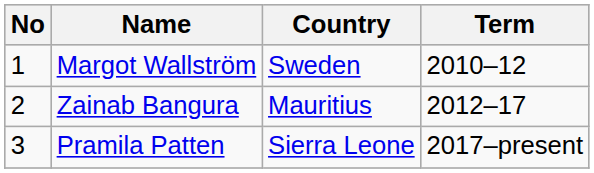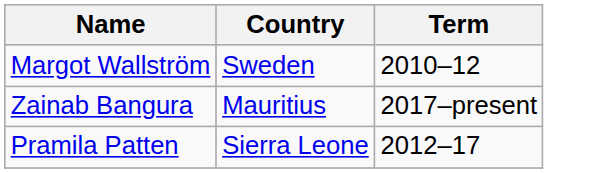 <table class="wikitable">
 <tr>
-<th>No</th>
 <th>Name</th>
 <th>Country</th>
 <th>Term</th>
 </tr>
 <tr>
-<td>1</td>
 <td><a href='#'>Margot Wallström</a></td>
 <td> <a href='#'>Sweden</a></td>
 <td>2010–12</td>
 </tr>
 <tr>
-<td>2</td>
 <td><a href='#'>Zainab Bangura</a></td>
 <td> <a href='#'>Mauritius</a></td>
+<td>2017–present</td>
+</tr>
+<tr>
+<td><a href='#'>Pramila Patten</a></td>
+<td> <a href='#'>Sierra Leone</a></td>
 <td>2012–17</td>
 </tr>
-<tr>
-<td>3</td>
-<td><a href='#'>Pramila Patten</a></td>
-<td> <a href='#'>Sierra Leone</a></td>
-<td>2017–present</td>
-</tr>
 </table>
